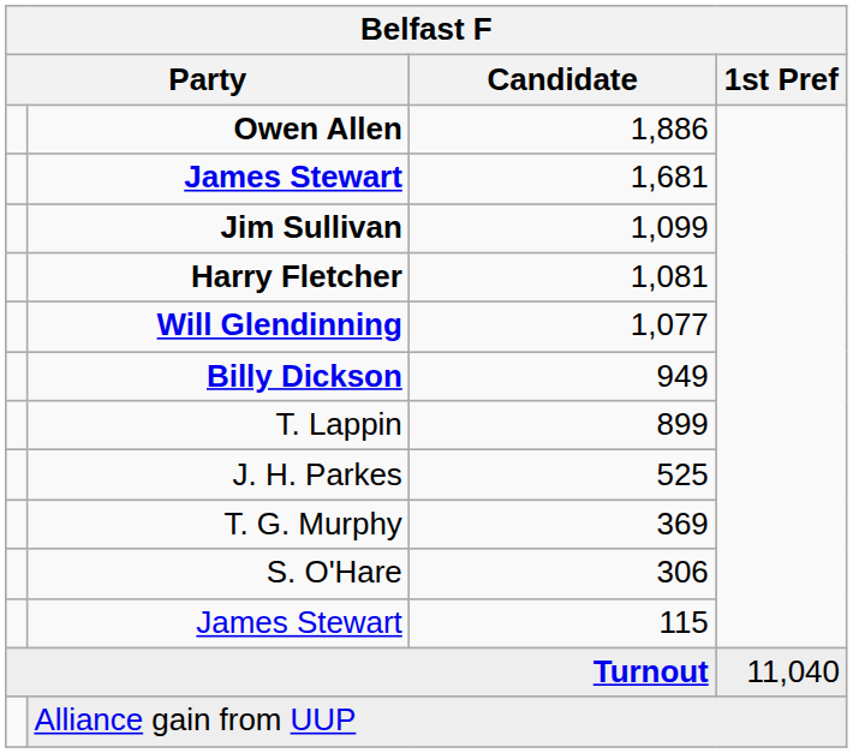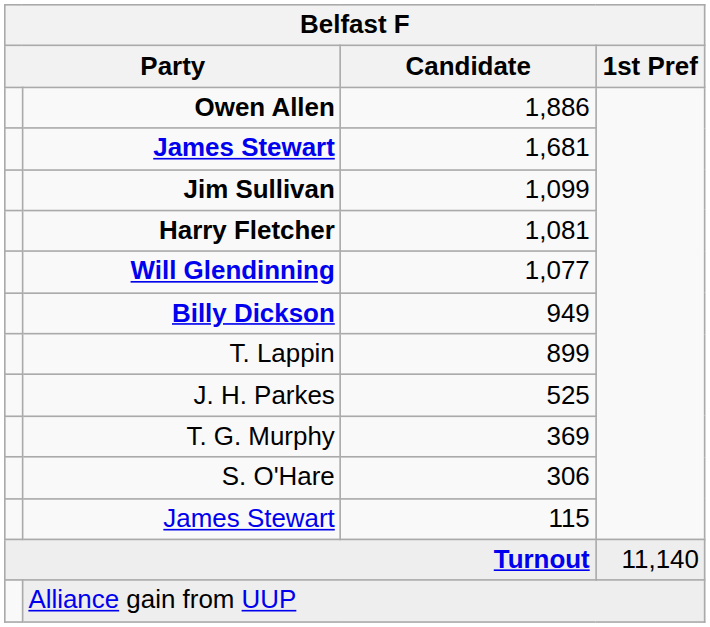 <table class="wikitable">
 <tr>
 <th colspan="4" align="center">Belfast F</th>
 </tr>
 <tr>
 <th colspan="2" align="center" width=200>Party</th>
 <th width=150>Candidate</th>
 <th width=60>1st Pref</th>
 </tr>
 <tr>
 <td></td>
 <td align="right"><strong>Owen Allen</strong></td>
 <td align="right">1,886</td>
 </tr>
 <tr>
 <td></td>
 <td align="right"><strong><a href='#'>James Stewart</a></strong></td>
 <td align="right">1,681</td>
 </tr>
 <tr>
 <td></td>
 <td align="right"><strong>Jim Sullivan</strong></td>
 <td align="right">1,099</td>
 </tr>
 <tr>
 <td></td>
 <td align="right"><strong>Harry Fletcher</strong></td>
 <td align="right">1,081</td>
 </tr>
 <tr>
 <td></td>
 <td align="right"><strong><a href='#'>Will Glendinning</a></strong></td>
 <td align="right">1,077</td>
 </tr>
 <tr>
 <td></td>
 <td align="right"><strong><a href='#'>Billy Dickson</a></strong></td>
 <td align="right">949</td>
 </tr>
 <tr>
 <td></td>
 <td align="right">T. Lappin</td>
 <td align="right">899</td>
 </tr>
 <tr>
 <td></td>
 <td align="right">J. H. Parkes</td>
 <td align="right">525</td>
 </tr>
 <tr>
 <td></td>
 <td align="right">T. G. Murphy</td>
 <td align="right">369</td>
 </tr>
 <tr>
 <td></td>
 <td align="right">S. O'Hare</td>
 <td align="right">306</td>
 </tr>
 <tr>
 <td></td>
 <td align="right"><a href='#'>James Stewart</a></td>
 <td align="right">115</td>
 </tr>
 <tr bgcolor="EEEEEE">
 <td colspan=3 align="right"><strong><a href='#'>Turnout</a></strong></td>
-<td align="right">11,040</td>
+<td align="right">11,140</td>
 </tr>
 <tr>
 <td bgcolor=></td>
 <td colspan=3 bgcolor="EEEEEE"><a href='#'>Alliance</a> gain from <a href='#'>UUP</a></td>
 </tr>
 </table>
